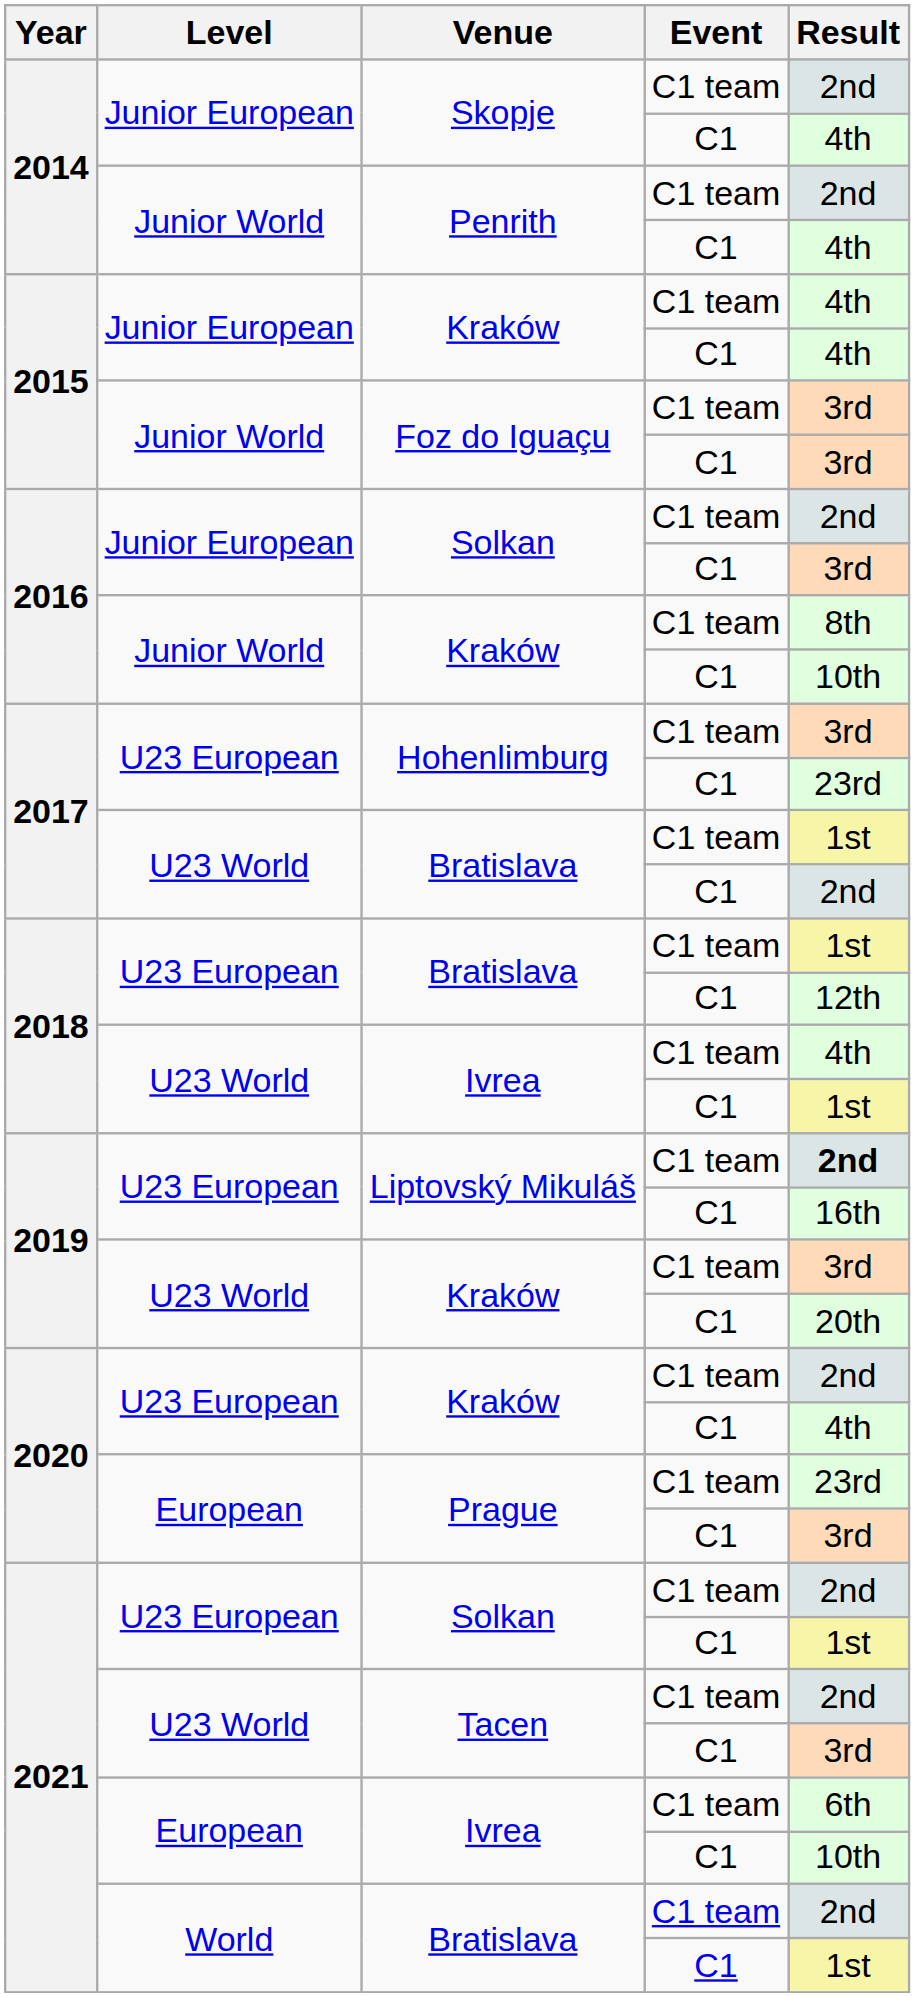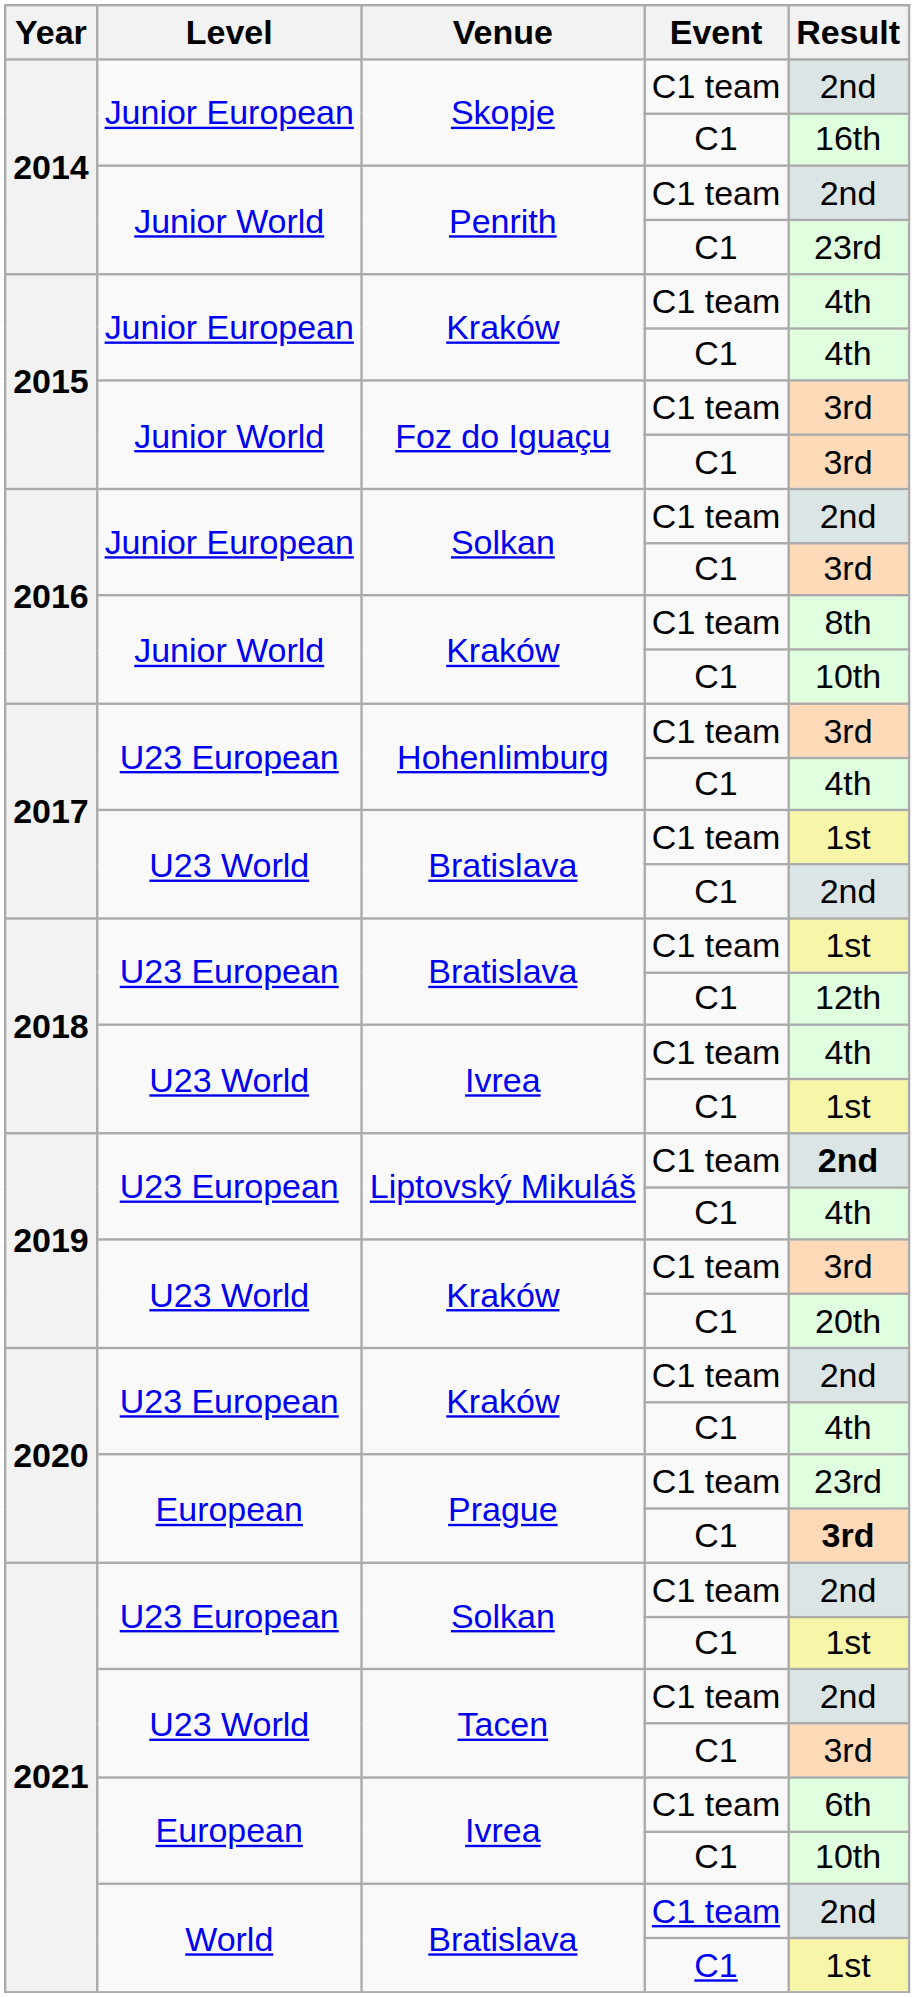 <table class="wikitable" style="font-size: 90%; text-align: center">
 <tr>
 <th>Year</th>
 <th>Level</th>
 <th>Venue</th>
 <th>Event</th>
 <th>Result</th>
 </tr>
 <tr>
 <th rowspan=4>2014</th>
 <td rowspan=2><a href='#'>Junior European</a></td>
 <td rowspan=2> <a href='#'>Skopje</a></td>
 <td>C1 team</td>
 <td style="background:#DCE5E5;">2nd</td>
 </tr>
 <tr>
 <td>C1</td>
-<td style="background:#DFFFDF;">4th</td>
+<td style="background:#DFFFDF;">16th</td>
 </tr>
 <tr>
 <td rowspan=2><a href='#'>Junior World</a></td>
 <td rowspan=2> <a href='#'>Penrith</a></td>
 <td>C1 team</td>
 <td style="background:#DCE5E5;">2nd</td>
 </tr>
 <tr>
 <td>C1</td>
-<td style="background:#DFFFDF;">4th</td>
+<td style="background:#DFFFDF;">23rd</td>
 </tr>
 <tr>
 <th rowspan=4>2015</th>
 <td rowspan=2><a href='#'>Junior European</a></td>
 <td rowspan=2> <a href='#'>Kraków</a></td>
 <td>C1 team</td>
 <td style="background:#DFFFDF;">4th</td>
 </tr>
 <tr>
 <td>C1</td>
 <td style="background:#DFFFDF;">4th</td>
 </tr>
 <tr>
 <td rowspan=2><a href='#'>Junior World</a></td>
 <td rowspan=2> <a href='#'>Foz do Iguaçu</a></td>
 <td>C1 team</td>
 <td style="background:#FFDAB9;">3rd</td>
 </tr>
 <tr>
 <td>C1</td>
 <td style="background:#FFDAB9;">3rd</td>
 </tr>
 <tr>
 <th rowspan=4>2016</th>
 <td rowspan=2><a href='#'>Junior European</a></td>
 <td rowspan=2> <a href='#'>Solkan</a></td>
 <td>C1 team</td>
 <td style="background:#DCE5E5;">2nd</td>
 </tr>
 <tr>
 <td>C1</td>
 <td style="background:#FFDAB9;">3rd</td>
 </tr>
 <tr>
 <td rowspan=2><a href='#'>Junior World</a></td>
 <td rowspan=2> <a href='#'>Kraków</a></td>
 <td>C1 team</td>
 <td style="background:#DFFFDF;">8th</td>
 </tr>
 <tr>
 <td>C1</td>
 <td style="background:#DFFFDF;">10th</td>
 </tr>
 <tr>
 <th rowspan=4>2017</th>
 <td rowspan=2><a href='#'>U23 European</a></td>
 <td rowspan=2> <a href='#'>Hohenlimburg</a></td>
 <td>C1 team</td>
 <td style="background:#FFDAB9;">3rd</td>
 </tr>
 <tr>
 <td>C1</td>
-<td style="background:#DFFFDF;">23rd</td>
+<td style="background:#DFFFDF;">4th</td>
 </tr>
 <tr>
 <td rowspan=2><a href='#'>U23 World</a></td>
 <td rowspan=2> <a href='#'>Bratislava</a></td>
 <td>C1 team</td>
 <td style="background:#F7F6A8;">1st</td>
 </tr>
 <tr>
 <td>C1</td>
 <td style="background:#DCE5E5;">2nd</td>
 </tr>
 <tr>
 <th rowspan=4>2018</th>
 <td rowspan=2><a href='#'>U23 European</a></td>
 <td rowspan=2> <a href='#'>Bratislava</a></td>
 <td>C1 team</td>
 <td style="background:#F7F6A8;">1st</td>
 </tr>
 <tr>
 <td>C1</td>
 <td style="background:#DFFFDF;">12th</td>
 </tr>
 <tr>
 <td rowspan=2><a href='#'>U23 World</a></td>
 <td rowspan=2> <a href='#'>Ivrea</a></td>
 <td>C1 team</td>
 <td style="background:#DFFFDF;">4th</td>
 </tr>
 <tr>
 <td>C1</td>
 <td style="background:#F7F6A8;">1st</td>
 </tr>
 <tr>
 <th rowspan=4>2019</th>
 <td rowspan=2><a href='#'>U23 European</a></td>
 <td rowspan=2> <a href='#'>Liptovský Mikuláš</a></td>
 <td>C1 team</td>
 <td style="background:#DCE5E5;"><strong>2nd</strong></td>
 </tr>
 <tr>
 <td>C1</td>
-<td style="background:#DFFFDF;">16th</td>
+<td style="background:#DFFFDF;">4th</td>
 </tr>
 <tr>
 <td rowspan=2><a href='#'>U23 World</a></td>
 <td rowspan=2> <a href='#'>Kraków</a></td>
 <td>C1 team</td>
 <td style="background:#FFDAB9;">3rd</td>
 </tr>
 <tr>
 <td>C1</td>
 <td style="background:#DFFFDF;">20th</td>
 </tr>
 <tr>
 <th rowspan=4>2020</th>
 <td rowspan=2><a href='#'>U23 European</a></td>
 <td rowspan=2> <a href='#'>Kraków</a></td>
 <td>C1 team</td>
 <td style="background:#DCE5E5;">2nd</td>
 </tr>
 <tr>
 <td>C1</td>
 <td style="background:#DFFFDF;">4th</td>
 </tr>
 <tr>
 <td rowspan=2><a href='#'>European</a></td>
 <td rowspan=2> <a href='#'>Prague</a></td>
 <td>C1 team</td>
 <td style="background:#DFFFDF;">23rd</td>
 </tr>
 <tr>
 <td>C1</td>
-<td style="background:#FFDAB9;">3rd</td>
+<td style="background:#FFDAB9;"><strong>3rd</strong></td>
 </tr>
 <tr>
 <th rowspan=8>2021</th>
 <td rowspan=2><a href='#'>U23 European</a></td>
 <td rowspan=2> <a href='#'>Solkan</a></td>
 <td>C1 team</td>
 <td style="background:#DCE5E5;">2nd</td>
 </tr>
 <tr>
 <td>C1</td>
 <td style="background:#F7F6A8;">1st</td>
 </tr>
 <tr>
 <td rowspan=2><a href='#'>U23 World</a></td>
 <td rowspan=2> <a href='#'>Tacen</a></td>
 <td>C1 team</td>
 <td style="background:#DCE5E5;">2nd</td>
 </tr>
 <tr>
 <td>C1</td>
 <td style="background:#FFDAB9;">3rd</td>
 </tr>
 <tr>
 <td rowspan=2><a href='#'>European</a></td>
 <td rowspan=2> <a href='#'>Ivrea</a></td>
 <td>C1 team</td>
 <td style="background:#DFFFDF;">6th</td>
 </tr>
 <tr>
 <td>C1</td>
 <td style="background:#DFFFDF;">10th</td>
 </tr>
 <tr>
 <td rowspan=2><a href='#'>World</a></td>
 <td rowspan=2> <a href='#'>Bratislava</a></td>
 <td><a href='#'>C1 team</a></td>
 <td style="background:#DCE5E5;">2nd</td>
 </tr>
 <tr>
 <td><a href='#'>C1</a></td>
 <td style="background:#F7F6A8;">1st</td>
 </tr>
 </table>
